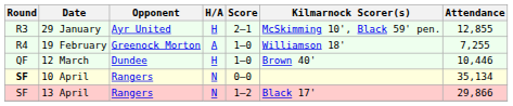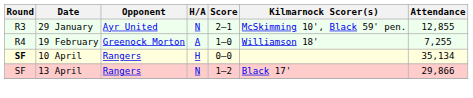 <table class="wikitable" style="text-align:center">
 <tr>
 <th>Round</th>
 <th>Date</th>
 <th>Opponent</th>
 <th>H/A</th>
 <th>Score</th>
 <th>Kilmarnock Scorer(s)</th>
 <th>Attendance</th>
 </tr>
 <tr bgcolor=#EEFFEE>
 <td>R3</td>
 <td align=left>29 January</td>
 <td align=left><a href='#'>Ayr United</a></td>
-<td><a href='#'>H</a></td>
+<td><a href='#'>N</a></td>
 <td>2–1</td>
 <td align=left><a href='#'>McSkimming</a> 10', <a href='#'>Black</a> 59' pen.</td>
 <td>12,855</td>
 </tr>
 <tr bgcolor=#EEFFEE>
 <td>R4</td>
 <td align=left>19 February</td>
 <td align=left><a href='#'>Greenock Morton</a></td>
 <td><a href='#'>A</a></td>
 <td>1–0</td>
 <td align=left><a href='#'>Williamson</a> 18'</td>
 <td>7,255</td>
 </tr>
-<tr bgcolor=#EEFFEE>
-<td>QF</td>
-<td align=left>12 March</td>
-<td align=left><a href='#'>Dundee</a></td>
-<td><a href='#'>H</a></td>
-<td>1–0</td>
-<td align=left><a href='#'>Brown</a> 40'</td>
-<td>10,446</td>
-</tr>
 <tr bgcolor=#FFFFDD>
 <td><strong>SF</strong></td>
 <td align=left>10 April</td>
 <td align=left><a href='#'>Rangers</a></td>
-<td><a href='#'>N</a></td>
+<td><a href='#'>H</a></td>
 <td>0–0</td>
 <td align=left></td>
 <td>35,134</td>
 </tr>
 <tr bgcolor=#FFCCCC>
 <td>SF</td>
 <td align=left>13 April</td>
 <td align=left><a href='#'>Rangers</a></td>
 <td><a href='#'>N</a></td>
 <td>1–2</td>
 <td align=left><a href='#'>Black</a> 17'</td>
 <td>29,866</td>
 </tr>
 <tr>
 </tr>
 </table>
